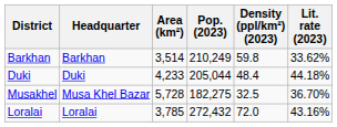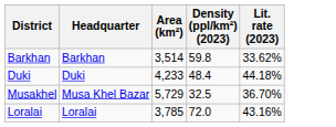 <table class="wikitable sortable static-row-numbers static-row-header-hash">
 <tr>
 <th>District</th>
 <th>Headquarter</th>
 <th>Area<br>(km²)</th>
-<th>Pop.<br>(2023)</th>
 <th>Density<br>(ppl/km²)<br>(2023)</th>
 <th>Lit.<br>rate<br>(2023)</th>
 </tr>
 <tr>
 <td><a href='#'>Barkhan</a></td>
 <td><a href='#'>Barkhan</a></td>
 <td>3,514</td>
-<td>210,249</td>
 <td>59.8</td>
 <td>33.62%</td>
 </tr>
 <tr>
 <td><a href='#'>Duki</a></td>
 <td><a href='#'>Duki</a></td>
 <td>4,233</td>
-<td>205,044</td>
 <td>48.4</td>
 <td>44.18%</td>
 </tr>
 <tr>
 <td><a href='#'>Musakhel</a></td>
 <td><a href='#'>Musa Khel Bazar</a></td>
-<td>5,728</td>
-<td>182,275</td>
+<td>5,729</td>
 <td>32.5</td>
 <td>36.70%</td>
 </tr>
 <tr>
 <td><a href='#'>Loralai</a></td>
 <td><a href='#'>Loralai</a></td>
 <td>3,785</td>
-<td>272,432</td>
 <td>72.0</td>
 <td>43.16%</td>
 </tr>
 </table>
